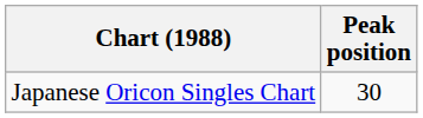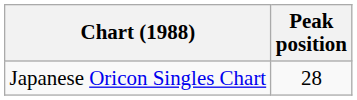 <table class="wikitable">
 <tr>
 <th>Chart (1988)</th>
 <th>Peak<br>position</th>
 </tr>
 <tr>
 <td>Japanese <a href='#'>Oricon Singles Chart</a></td>
-<td align="center">30</td>
+<td align="center">28</td>
 </tr>
 </table>
